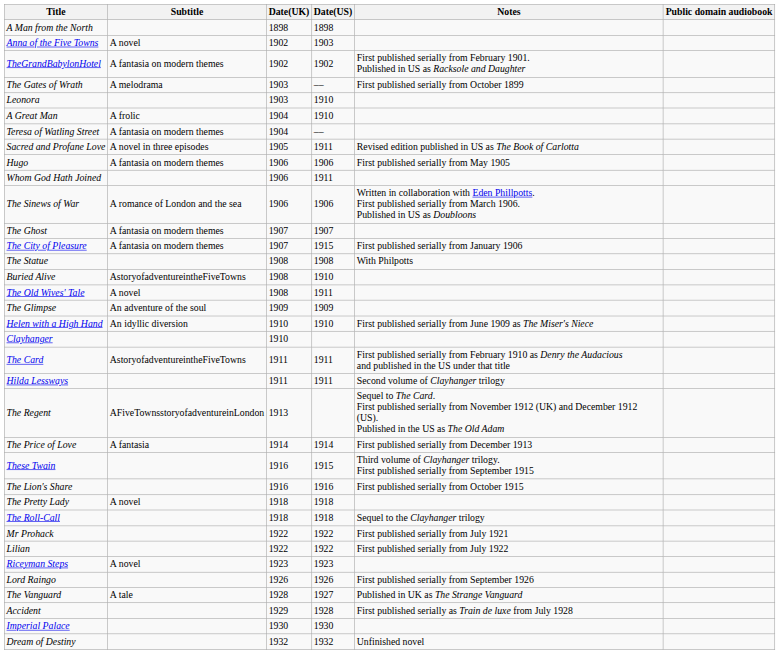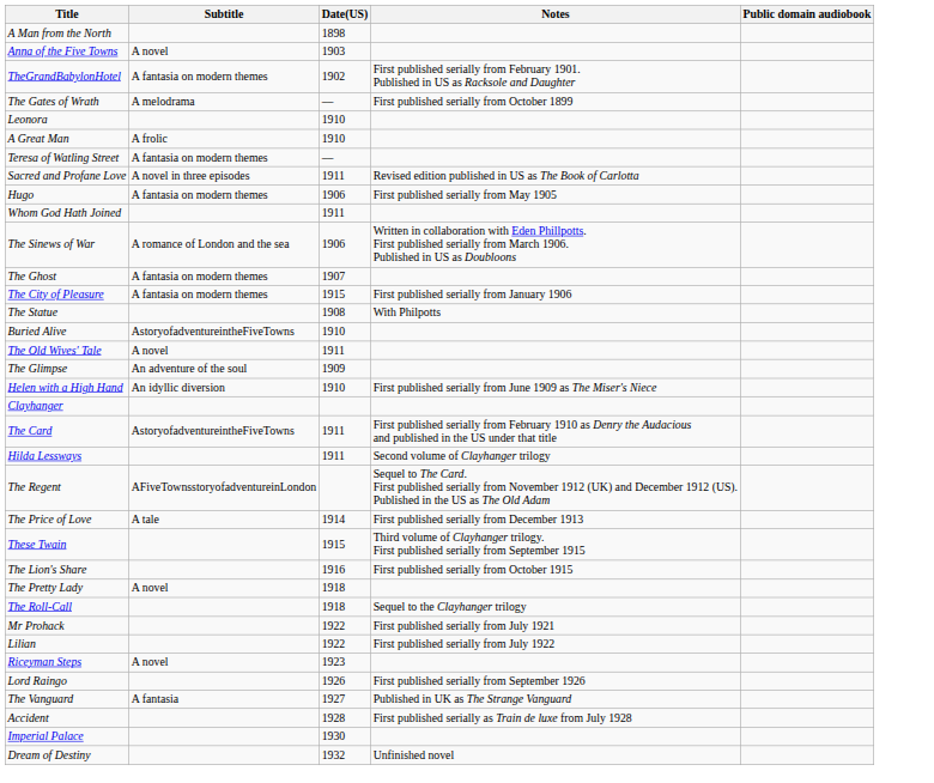 <table class="sortable wikitable plainrowheaders" style="text-align: left; margin-right: 0;">
 <tr>
 <th scope="col">Title</th>
 <th scope="col">Subtitle</th>
-<th scope="col">Date(UK)</th>
 <th scope="col">Date(US)</th>
 <th scope="col">Notes</th>
 <th>Public domain audiobook</th>
 </tr>
 <tr>
 <td><em>A Man from the North</em></td>
 <td></td>
 <td>1898</td>
-<td>1898</td>
 <td></td>
 <td></td>
 </tr>
 <tr>
 <td><em><a href='#'>Anna of the Five Towns</a></em></td>
 <td>A novel</td>
-<td>1902</td>
 <td>1903</td>
 <td></td>
 <td></td>
 </tr>
 <tr>
 <td><em><a href='#'>TheGrandBabylonHotel</a></em></td>
 <td>A fantasia on modern themes</td>
 <td>1902</td>
-<td>1902</td>
 <td>First published serially from February 1901.<br>Published in US as <em>Racksole and Daughter</em></td>
 <td></td>
 </tr>
 <tr>
 <td><em>The Gates of Wrath</em></td>
 <td>A melodrama</td>
-<td>1903</td>
 <td>––</td>
 <td>First published serially from October 1899</td>
 <td></td>
 </tr>
 <tr>
 <td><em>Leonora</em></td>
 <td></td>
-<td>1903</td>
 <td>1910</td>
 <td></td>
 <td></td>
 </tr>
 <tr>
 <td><em>A Great Man</em></td>
 <td>A frolic</td>
-<td>1904</td>
 <td>1910</td>
 <td></td>
 <td></td>
 </tr>
 <tr>
 <td><em>Teresa of Watling Street</em></td>
 <td>A fantasia on modern themes</td>
-<td>1904</td>
 <td>––</td>
 <td></td>
 <td></td>
 </tr>
 <tr>
 <td><em>Sacred and Profane Love</em></td>
 <td>A novel in three episodes</td>
-<td>1905</td>
 <td>1911</td>
 <td>Revised edition published in US as <em>The Book of Carlotta</em></td>
 <td></td>
 </tr>
 <tr>
 <td><em>Hugo</em></td>
 <td>A fantasia on modern themes</td>
 <td>1906</td>
-<td>1906</td>
 <td>First published serially from May 1905</td>
 <td></td>
 </tr>
 <tr>
 <td><em>Whom God Hath Joined</em></td>
 <td></td>
-<td>1906</td>
 <td>1911</td>
 <td></td>
 <td></td>
 </tr>
 <tr>
 <td><em>The Sinews of War</em></td>
 <td>A romance of London and the sea</td>
 <td>1906</td>
-<td>1906</td>
 <td>Written in collaboration with <a href='#'>Eden Phillpotts</a>.<br>First published serially from March 1906.<br>Published in US as <em>Doubloons</em></td>
 <td></td>
 </tr>
 <tr>
 <td><em>The Ghost</em></td>
 <td>A fantasia on modern themes</td>
 <td>1907</td>
-<td>1907</td>
 <td></td>
 <td></td>
 </tr>
 <tr>
 <td><em><a href='#'>The City of Pleasure</a></em></td>
 <td>A fantasia on modern themes</td>
-<td>1907</td>
 <td>1915</td>
 <td>First published serially from January 1906</td>
 <td></td>
 </tr>
 <tr>
 <td><em>The Statue</em></td>
 <td></td>
 <td>1908</td>
-<td>1908</td>
 <td>With Philpotts</td>
 <td></td>
 </tr>
 <tr>
 <td><em>Buried Alive</em></td>
 <td>AstoryofadventureintheFiveTowns</td>
-<td>1908</td>
 <td>1910</td>
 <td></td>
 <td></td>
 </tr>
 <tr>
 <td><em><a href='#'>The Old Wives' Tale</a></em></td>
 <td>A novel</td>
-<td>1908</td>
 <td>1911</td>
 <td></td>
 <td></td>
 </tr>
 <tr>
 <td><em>The Glimpse</em></td>
 <td>An adventure of the soul</td>
 <td>1909</td>
-<td>1909</td>
 <td></td>
 <td></td>
 </tr>
 <tr>
 <td><em><a href='#'>Helen with a High Hand</a></em></td>
 <td>An idyllic diversion</td>
 <td>1910</td>
-<td>1910</td>
 <td>First published serially from June 1909 as <em>The Miser's Niece</em></td>
 <td></td>
 </tr>
 <tr>
 <td><em><a href='#'>Clayhanger</a></em></td>
 <td></td>
-<td>1910</td>
 <td></td>
 <td></td>
 <td></td>
 </tr>
 <tr>
 <td><em><a href='#'>The Card</a></em></td>
 <td>AstoryofadventureintheFiveTowns</td>
 <td>1911</td>
-<td>1911</td>
 <td>First published serially from February 1910 as <em>Denry the Audacious</em><br>and published in the US under that title</td>
 <td></td>
 </tr>
 <tr>
 <td><em><a href='#'>Hilda Lessways</a></em></td>
 <td></td>
 <td>1911</td>
-<td>1911</td>
 <td>Second volume of <em>Clayhanger</em> trilogy</td>
 <td></td>
 </tr>
 <tr>
 <td><em>The Regent</em></td>
 <td>AFiveTownsstoryofadventureinLondon</td>
-<td>1913</td>
 <td></td>
 <td>Sequel to <em>The Card</em>.<br>First published serially from November 1912 (UK) and December 1912 (US).<br>Published in the US as <em>The Old Adam</em></td>
 <td></td>
 </tr>
 <tr>
 <td><em>The Price of Love</em></td>
-<td>A fantasia</td>
-<td>1914</td>
+<td>A tale</td>
 <td>1914</td>
 <td>First published serially from December 1913</td>
 <td></td>
 </tr>
 <tr>
 <td><em><a href='#'>These Twain</a></em></td>
 <td></td>
-<td>1916</td>
 <td>1915</td>
 <td>Third volume of <em>Clayhanger</em> trilogy.<br>First published serially from September 1915</td>
 <td></td>
 </tr>
 <tr>
 <td><em>The Lion's Share</em></td>
 <td></td>
 <td>1916</td>
-<td>1916</td>
 <td>First published serially from October 1915</td>
 <td></td>
 </tr>
 <tr>
 <td><em>The Pretty Lady</em></td>
 <td>A novel</td>
-<td>1918</td>
 <td>1918</td>
 <td></td>
 <td></td>
 </tr>
 <tr>
 <td><em><a href='#'>The Roll-Call</a></em></td>
 <td></td>
 <td>1918</td>
-<td>1918</td>
 <td>Sequel to the <em>Clayhanger</em> trilogy</td>
 <td></td>
 </tr>
 <tr>
 <td><em>Mr Prohack</em></td>
 <td></td>
-<td>1922</td>
 <td>1922</td>
 <td>First published serially from July 1921</td>
 <td></td>
 </tr>
 <tr>
 <td><em>Lilian</em></td>
 <td></td>
 <td>1922</td>
-<td>1922</td>
 <td>First published serially from July 1922</td>
 <td></td>
 </tr>
 <tr>
 <td><em><a href='#'>Riceyman Steps</a></em></td>
 <td>A novel</td>
-<td>1923</td>
 <td>1923</td>
 <td></td>
 <td></td>
 </tr>
 <tr>
 <td><em>Lord Raingo</em></td>
 <td></td>
 <td>1926</td>
-<td>1926</td>
 <td>First published serially from September 1926</td>
 <td></td>
 </tr>
 <tr>
 <td><em>The Vanguard</em></td>
-<td>A tale</td>
-<td>1928</td>
+<td>A fantasia</td>
 <td>1927</td>
 <td>Published in UK as <em>The Strange Vanguard</em></td>
 <td></td>
 </tr>
 <tr>
 <td><em>Accident</em></td>
 <td></td>
-<td>1929</td>
 <td>1928</td>
 <td>First published serially as <em>Train de luxe</em> from July 1928</td>
 <td></td>
 </tr>
 <tr>
 <td><em><a href='#'>Imperial Palace</a></em></td>
 <td></td>
 <td>1930</td>
-<td>1930</td>
 <td></td>
 <td></td>
 </tr>
 <tr>
 <td><em>Dream of Destiny</em></td>
 <td></td>
 <td>1932</td>
-<td>1932</td>
 <td>Unfinished novel</td>
 <td></td>
 </tr>
 </table>
